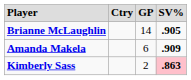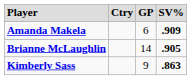 <table class="wikitable">
 <tr align="center" style="font-weight:bold; background-color:#dddddd;" |>
 <td align="left">Player</td>
 <td>Ctry</td>
 <td>GP</td>
 <td>SV%</td>
 </tr>
 <tr align="center">
+<td align="left"><strong><a href='#'>Amanda Makela</a></strong></td>
+<td></td>
+<td>6</td>
+<td><strong>.909</strong></td>
+</tr>
+<tr align="center">
 <td align="left"><strong><a href='#'>Brianne McLaughlin</a></strong></td>
 <td></td>
 <td>14</td>
 <td><strong>.905</strong></td>
 </tr>
 <tr align="center">
-<td align="left"><strong><a href='#'>Amanda Makela</a></strong></td>
-<td></td>
-<td>6</td>
-<td><strong>.909</strong></td>
-</tr>
-<tr align="center">
 <td align="left"><strong><a href='#'>Kimberly Sass</a></strong></td>
 <td></td>
-<td>2</td>
-<td style="background: pink;"><strong>.863</strong></td>
+<td>9</td>
+<td><strong>.863</strong></td>
 </tr>
 </table>
